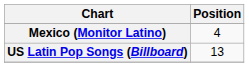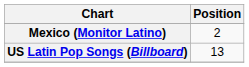 <table class="wikitable plainrowheaders" style="text-align:center;">
 <tr>
 <th>Chart</th>
 <th>Position</th>
 </tr>
 <tr>
 </tr>
 <tr>
 <th scope="row">Mexico (<a href='#'>Monitor Latino</a>)</th>
-<td align="center">4</td>
+<td align="center">2</td>
 </tr>
 <tr>
 <th scope="row">US <a href='#'>Latin Pop Songs</a> (<a href='#'><em>Billboard</em></a>)</th>
 <td align="center">13</td>
 </tr>
 <tr>
 </tr>
 </table>
